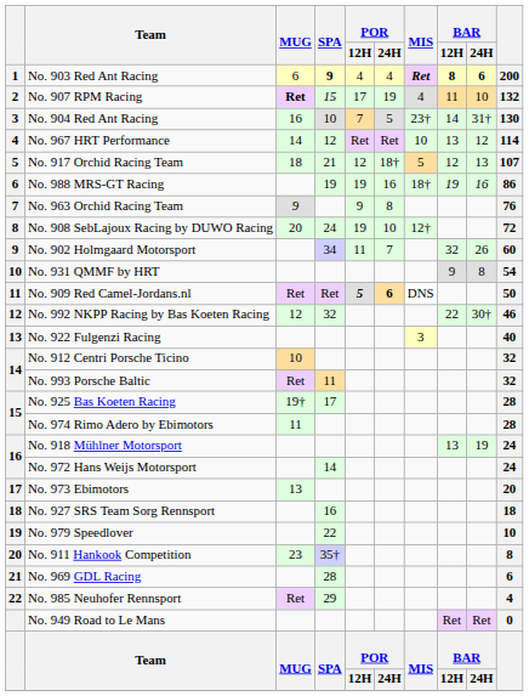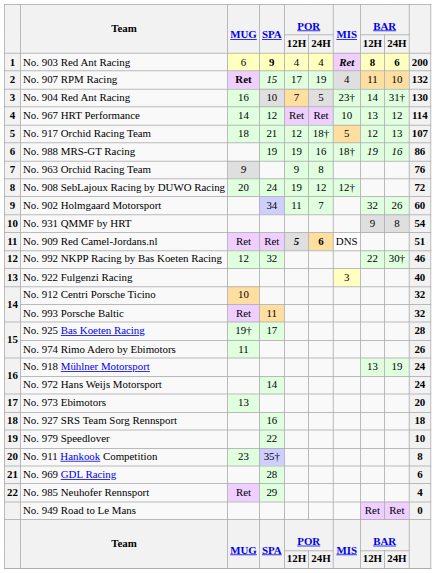 <table align=left| class="wikitable" style="font-size: 85%; text-align: center;">
 <tr valign="top">
 <th rowspan=2 valign=middle></th>
 <th rowspan=2 valign=middle>Team</th>
 <th rowspan=2 valign=middle><br><a href='#'>MUG</a></th>
 <th rowspan=2 valign=middle><br><a href='#'>SPA</a></th>
 <th colspan=2><br><a href='#'>POR</a></th>
 <th rowspan=2 valign=middle><br><a href='#'>MIS</a></th>
 <th colspan=2><br><a href='#'>BAR</a></th>
 <th rowspan=2 valign=middle>  </th>
 </tr>
 <tr>
 <th>12H</th>
 <th>24H</th>
 <th>12H</th>
 <th>24H</th>
 </tr>
 <tr>
 <th>1</th>
 <td align=left> No. 903 Red Ant Racing</td>
 <td style="background:#FFFFBF;">6</td>
 <td style="background:#FFFFBF;"><strong>9</strong></td>
 <td style="background:#FFFFBF;">4</td>
 <td style="background:#FFFFBF;">4</td>
 <td style="background:#EFCFFF;"><strong><em>Ret</em></strong></td>
 <td style="background:#FFFFBF;"><strong>8</strong></td>
 <td style="background:#FFFFBF;"><strong>6</strong></td>
 <th>200</th>
 </tr>
 <tr>
 <th>2</th>
 <td align=left> No. 907 RPM Racing</td>
 <td style="background:#EFCFFF;"><strong>Ret</strong></td>
 <td style="background:#DFFFDF;"><em>15</em></td>
 <td style="background:#DFFFDF;">17</td>
 <td style="background:#DFFFDF;">19</td>
 <td style="background:#DFDFDF;">4</td>
 <td style="background:#FFDF9F;">11</td>
 <td style="background:#FFDF9F;">10</td>
 <th>132</th>
 </tr>
 <tr>
 <th>3</th>
 <td align=left> No. 904 Red Ant Racing</td>
 <td style="background:#DFFFDF;">16</td>
 <td style="background:#DFDFDF;">10</td>
 <td style="background:#FFDF9F;">7</td>
 <td style="background:#DFDFDF;">5</td>
 <td style="background:#DFFFDF;">23†</td>
 <td style="background:#DFFFDF;">14</td>
 <td style="background:#DFFFDF;">31†</td>
 <th>130</th>
 </tr>
 <tr>
 <th>4</th>
 <td align=left> No. 967 HRT Performance</td>
 <td style="background:#DFFFDF;">14</td>
 <td style="background:#DFFFDF;">12</td>
 <td style="background:#EFCFFF;">Ret</td>
 <td style="background:#EFCFFF;">Ret</td>
 <td style="background:#DFFFDF;">10</td>
 <td style="background:#DFFFDF;">13</td>
 <td style="background:#DFFFDF;">12</td>
 <th>114</th>
 </tr>
 <tr>
 <th>5</th>
 <td align=left> No. 917 Orchid Racing Team</td>
 <td style="background:#DFFFDF;">18</td>
 <td style="background:#DFFFDF;">21</td>
 <td style="background:#DFFFDF;">12</td>
 <td style="background:#DFFFDF;">18†</td>
 <td style="background:#FFDF9F;">5</td>
 <td style="background:#DFFFDF;">12</td>
 <td style="background:#DFFFDF;">13</td>
 <th>107</th>
 </tr>
 <tr>
 <th>6</th>
 <td align=left> No. 988 MRS-GT Racing</td>
 <td></td>
 <td style="background:#DFFFDF;">19</td>
 <td style="background:#DFFFDF;">19</td>
 <td style="background:#DFFFDF;">16</td>
 <td style="background:#DFFFDF;">18†</td>
 <td style="background:#DFFFDF;"><em>19</em></td>
 <td style="background:#DFFFDF;"><em>16</em></td>
 <th>86</th>
 </tr>
 <tr>
 <th>7</th>
 <td align=left> No. 963 Orchid Racing Team</td>
 <td style="background:#DFDFDF;"><em>9</em></td>
 <td></td>
 <td style="background:#DFFFDF;">9</td>
 <td style="background:#DFFFDF;">8</td>
 <td></td>
 <td></td>
 <td></td>
 <th>76</th>
 </tr>
 <tr>
 <th>8</th>
 <td align=left> No. 908 SebLajoux Racing by DUWO Racing</td>
 <td style="background:#DFFFDF;">20</td>
 <td style="background:#DFFFDF;">24</td>
 <td style="background:#DFFFDF;">19</td>
-<td style="background:#DFFFDF;">10</td>
+<td style="background:#DFFFDF;">12</td>
 <td style="background:#DFFFDF;">12†</td>
 <td></td>
 <td></td>
 <th>72</th>
 </tr>
 <tr>
 <th>9</th>
 <td align=left> No. 902 Holmgaard Motorsport</td>
 <td></td>
 <td style="background:#CFCFFF;">34</td>
 <td style="background:#DFFFDF;">11</td>
 <td style="background:#DFFFDF;">7</td>
 <td></td>
 <td style="background:#DFFFDF;">32</td>
 <td style="background:#DFFFDF;">26</td>
 <th>60</th>
 </tr>
 <tr>
 <th>10</th>
 <td align=left> No. 931 QMMF by HRT</td>
 <td></td>
 <td></td>
 <td></td>
 <td></td>
 <td></td>
 <td style="background:#DFDFDF;">9</td>
 <td style="background:#DFDFDF;">8</td>
 <th>54</th>
 </tr>
 <tr>
 <th>11</th>
 <td align=left> No. 909 Red Camel-Jordans.nl</td>
 <td style="background:#EFCFFF;">Ret</td>
 <td style="background:#EFCFFF;">Ret</td>
 <td style="background:#DFDFDF;"><strong><em>5</em></strong></td>
 <td style="background:#FFDF9F;"><strong>6</strong></td>
 <td style="background:#FFFFFF;">DNS</td>
 <td></td>
 <td></td>
-<th>50</th>
+<th>51</th>
 </tr>
 <tr>
 <th>12</th>
 <td align=left> No. 992 NKPP Racing by Bas Koeten Racing</td>
 <td style="background:#DFFFDF;">12</td>
 <td style="background:#DFFFDF;">32</td>
 <td></td>
 <td></td>
 <td></td>
 <td style="background:#DFFFDF;">22</td>
 <td style="background:#DFFFDF;">30†</td>
 <th>46</th>
 </tr>
 <tr>
 <th>13</th>
 <td align=left> No. 922 Fulgenzi Racing</td>
 <td></td>
 <td></td>
 <td></td>
 <td></td>
 <td style="background:#FFFFBF;">3</td>
 <td></td>
 <td></td>
 <th>40</th>
 </tr>
 <tr>
 <th rowspan=2>14</th>
 <td align=left> No. 912 Centri Porsche Ticino</td>
 <td style="background:#FFDF9F;">10</td>
 <td></td>
 <td></td>
 <td></td>
 <td></td>
 <td></td>
 <td></td>
 <th>32</th>
 </tr>
 <tr>
 <td align=left> No. 993 Porsche Baltic</td>
 <td style="background:#EFCFFF;">Ret</td>
 <td style="background:#FFDF9F;">11</td>
 <td></td>
 <td></td>
 <td></td>
 <td></td>
 <td></td>
 <th>32</th>
 </tr>
 <tr>
 <th rowspan=2>15</th>
 <td align=left> No. 925 <a href='#'>Bas Koeten Racing</a></td>
 <td style="background:#DFFFDF;">19†</td>
 <td style="background:#DFFFDF;">17</td>
 <td></td>
 <td></td>
 <td></td>
 <td></td>
 <td></td>
 <th>28</th>
 </tr>
 <tr>
 <td align=left> No. 974 Rimo Adero by Ebimotors</td>
 <td style="background:#DFFFDF;">11</td>
 <td></td>
 <td></td>
 <td></td>
 <td></td>
 <td></td>
 <td></td>
-<th>28</th>
+<th>26</th>
 </tr>
 <tr>
 <th rowspan=2>16</th>
 <td align=left> No. 918 <a href='#'>Mühlner Motorsport</a></td>
 <td></td>
 <td></td>
 <td></td>
 <td></td>
 <td></td>
 <td style="background:#DFFFDF;">13</td>
 <td style="background:#DFFFDF;">19</td>
 <th>24</th>
 </tr>
 <tr>
 <td align=left> No. 972 Hans Weijs Motorsport</td>
 <td></td>
 <td style="background:#DFFFDF;">14</td>
 <td></td>
 <td></td>
 <td></td>
 <td></td>
 <td></td>
 <th>24</th>
 </tr>
 <tr>
 <th>17</th>
 <td align=left> No. 973 Ebimotors</td>
 <td style="background:#DFFFDF;">13</td>
 <td></td>
 <td></td>
 <td></td>
 <td></td>
 <td></td>
 <td></td>
 <th>20</th>
 </tr>
 <tr>
 <th>18</th>
 <td align=left> No. 927 SRS Team Sorg Rennsport</td>
 <td></td>
 <td style="background:#DFFFDF;">16</td>
 <td></td>
 <td></td>
 <td></td>
 <td></td>
 <td></td>
 <th>18</th>
 </tr>
 <tr>
 <th>19</th>
 <td align=left> No. 979 Speedlover</td>
 <td></td>
 <td style="background:#DFFFDF;">22</td>
 <td></td>
 <td></td>
 <td></td>
 <td></td>
 <td></td>
 <th>10</th>
 </tr>
 <tr>
 <th>20</th>
 <td align=left> No. 911 <a href='#'>Hankook</a> Competition</td>
 <td style="background:#DFFFDF;">23</td>
 <td style="background:#CFCFFF;">35†</td>
 <td></td>
 <td></td>
 <td></td>
 <td></td>
 <td></td>
 <th>8</th>
 </tr>
 <tr>
 <th>21</th>
 <td align=left> No. 969 <a href='#'>GDL Racing</a></td>
 <td></td>
 <td style="background:#DFFFDF;">28</td>
 <td></td>
 <td></td>
 <td></td>
 <td></td>
 <td></td>
 <th>6</th>
 </tr>
 <tr>
 <th>22</th>
 <td align=left> No. 985 Neuhofer Rennsport</td>
 <td style="background:#EFCFFF;">Ret</td>
 <td style="background:#DFFFDF;">29</td>
 <td></td>
 <td></td>
 <td></td>
 <td></td>
 <td></td>
 <th>4</th>
 </tr>
 <tr>
 <th></th>
 <td align=left> No. 949 Road to Le Mans</td>
 <td></td>
 <td></td>
 <td></td>
 <td></td>
 <td></td>
 <td style="background:#EFCFFF;">Ret</td>
 <td style="background:#EFCFFF;">Ret</td>
 <th>0</th>
 </tr>
 <tr>
 <th rowspan=2 valign=middle></th>
 <th rowspan=2 valign=middle>Team</th>
 <th rowspan=2 valign=middle><br><a href='#'>MUG</a></th>
 <th rowspan=2 valign=middle><br><a href='#'>SPA</a></th>
 <th colspan=2><br><a href='#'>POR</a></th>
 <th rowspan=2 valign=middle><br><a href='#'>MIS</a></th>
 <th colspan=2><br><a href='#'>BAR</a></th>
 <th rowspan=2 valign=middle>  </th>
 </tr>
 <tr>
 <th>12H</th>
 <th>24H</th>
 <th>12H</th>
 <th>24H</th>
 </tr>
 <tr>
 </tr>
 </table>
